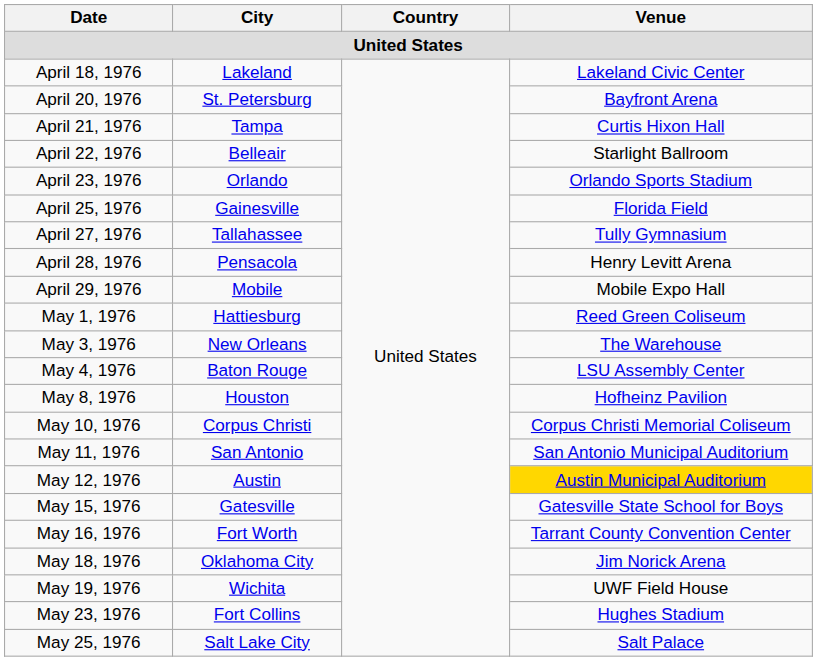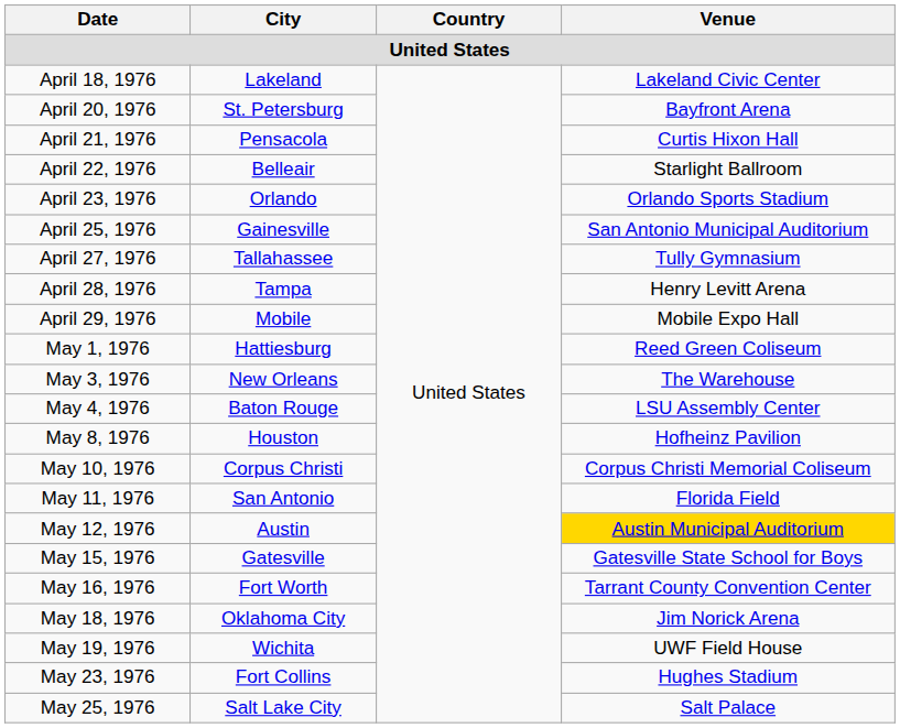 <table class="wikitable" style="text-align:center">
 <tr>
 <th style="width:150px;">Date</th>
 <th style="width:150px;">City</th>
 <th style="width:150px;">Country</th>
 <th style="width:275px;">Venue</th>
 </tr>
 <tr style="background:#ddd;">
 <td colspan="4"><strong>United States</strong></td>
 </tr>
 <tr>
 <td>April 18, 1976</td>
 <td><a href='#'>Lakeland</a></td>
 <td rowspan="22">United States</td>
 <td><a href='#'>Lakeland Civic Center</a></td>
 </tr>
 <tr>
 <td>April 20, 1976</td>
 <td><a href='#'>St. Petersburg</a></td>
 <td><a href='#'>Bayfront Arena</a></td>
 </tr>
 <tr>
 <td>April 21, 1976</td>
-<td><a href='#'>Tampa</a></td>
+<td><a href='#'>Pensacola</a></td>
 <td><a href='#'>Curtis Hixon Hall</a></td>
 </tr>
 <tr>
 <td>April 22, 1976</td>
 <td><a href='#'>Belleair</a></td>
 <td>Starlight Ballroom</td>
 </tr>
 <tr>
 <td>April 23, 1976</td>
 <td><a href='#'>Orlando</a></td>
 <td><a href='#'>Orlando Sports Stadium</a></td>
 </tr>
 <tr>
 <td>April 25, 1976</td>
 <td><a href='#'>Gainesville</a></td>
-<td><a href='#'>Florida Field</a></td>
+<td><a href='#'>San Antonio Municipal Auditorium</a></td>
 </tr>
 <tr>
 <td>April 27, 1976</td>
 <td><a href='#'>Tallahassee</a></td>
 <td><a href='#'>Tully Gymnasium</a></td>
 </tr>
 <tr>
 <td>April 28, 1976</td>
-<td><a href='#'>Pensacola</a></td>
+<td><a href='#'>Tampa</a></td>
 <td>Henry Levitt Arena</td>
 </tr>
 <tr>
 <td>April 29, 1976</td>
 <td><a href='#'>Mobile</a></td>
 <td>Mobile Expo Hall</td>
 </tr>
 <tr>
 <td>May 1, 1976</td>
 <td><a href='#'>Hattiesburg</a></td>
 <td><a href='#'>Reed Green Coliseum</a></td>
 </tr>
 <tr>
 <td>May 3, 1976</td>
 <td><a href='#'>New Orleans</a></td>
 <td><a href='#'>The Warehouse</a></td>
 </tr>
 <tr>
 <td>May 4, 1976</td>
 <td><a href='#'>Baton Rouge</a></td>
 <td><a href='#'>LSU Assembly Center</a></td>
 </tr>
 <tr>
 <td>May 8, 1976</td>
 <td><a href='#'>Houston</a></td>
 <td><a href='#'>Hofheinz Pavilion</a></td>
 </tr>
 <tr>
 <td>May 10, 1976</td>
 <td><a href='#'>Corpus Christi</a></td>
 <td><a href='#'>Corpus Christi Memorial Coliseum</a></td>
 </tr>
 <tr>
 <td>May 11, 1976</td>
 <td><a href='#'>San Antonio</a></td>
-<td><a href='#'>San Antonio Municipal Auditorium</a></td>
+<td><a href='#'>Florida Field</a></td>
 </tr>
 <tr>
 <td>May 12, 1976</td>
 <td><a href='#'>Austin</a></td>
 <td style="background: gold;"><a href='#'>Austin Municipal Auditorium</a></td>
 </tr>
 <tr>
 <td>May 15, 1976</td>
 <td><a href='#'>Gatesville</a></td>
 <td><a href='#'>Gatesville State School for Boys</a></td>
 </tr>
 <tr>
 <td>May 16, 1976</td>
 <td><a href='#'>Fort Worth</a></td>
 <td><a href='#'>Tarrant County Convention Center</a></td>
 </tr>
 <tr>
 <td>May 18, 1976</td>
 <td><a href='#'>Oklahoma City</a></td>
 <td><a href='#'>Jim Norick Arena</a></td>
 </tr>
 <tr>
 <td>May 19, 1976</td>
 <td><a href='#'>Wichita</a></td>
 <td>UWF Field House</td>
 </tr>
 <tr>
 <td>May 23, 1976</td>
 <td><a href='#'>Fort Collins</a></td>
 <td><a href='#'>Hughes Stadium</a></td>
 </tr>
 <tr>
 <td>May 25, 1976</td>
 <td><a href='#'>Salt Lake City</a></td>
 <td><a href='#'>Salt Palace</a></td>
 </tr>
 </table>
